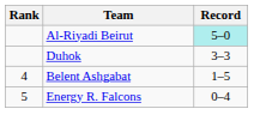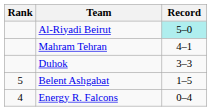 <table class="wikitable" style="text-align: center;">
 <tr>
 <th width=40>Rank</th>
 <th width=180>Team</th>
 <th width=60>Record</th>
 </tr>
 <tr>
 <td></td>
 <td align=left> <a href='#'>Al-Riyadi Beirut</a></td>
 <td style="background: paleturquoise;">5–0</td>
 </tr>
 <tr>
 <td></td>
+<td align=left> <a href='#'>Mahram Tehran</a></td>
+<td>4–1</td>
+</tr>
+<tr>
+<td></td>
 <td align=left> <a href='#'>Duhok</a></td>
 <td>3–3</td>
 </tr>
 <tr>
-<td>4</td>
+<td>5</td>
 <td align=left> <a href='#'>Belent Ashgabat</a></td>
 <td>1–5</td>
 </tr>
 <tr>
-<td>5</td>
+<td>4</td>
 <td align=left> <a href='#'>Energy R. Falcons</a></td>
 <td>0–4</td>
 </tr>
 </table>
